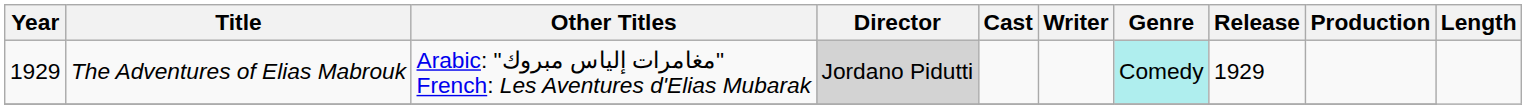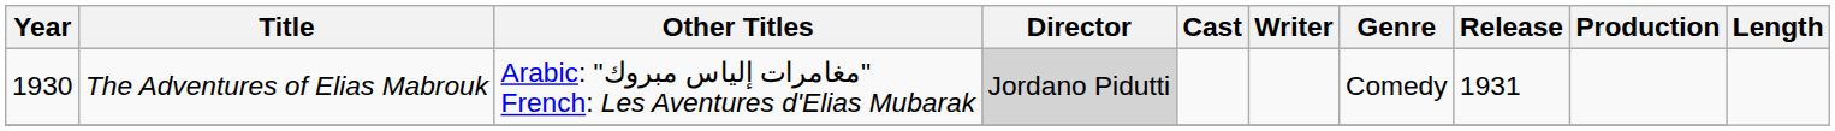 <table class="wikitable">
 <tr>
 <th>Year</th>
 <th>Title</th>
 <th>Other Titles</th>
 <th>Director</th>
 <th>Cast</th>
 <th>Writer</th>
 <th>Genre</th>
 <th>Release</th>
 <th>Production</th>
 <th>Length</th>
 </tr>
 <tr>
-<td>1929</td>
+<td>1930</td>
 <td><em>The Adventures of Elias Mabrouk</em></td>
 <td><a href='#'>Arabic</a>: "مغامرات إلياس مبروك"<br><a href='#'>French</a>: <em>Les Aventures d'Elias Mubarak</em></td>
 <td style="background: lightgrey;">Jordano Pidutti</td>
 <td></td>
 <td></td>
-<td style="background: paleturquoise;">Comedy</td>
-<td>1929</td>
+<td>Comedy</td>
+<td>1931</td>
 <td></td>
 </tr>
 <tr>
 </tr>
 </table>
